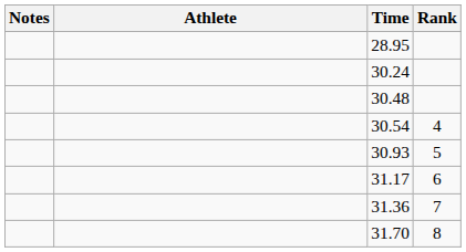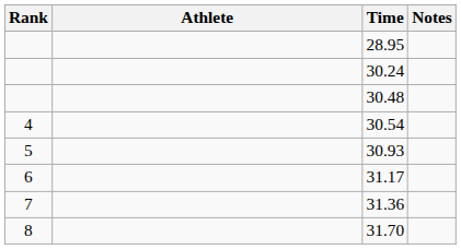 <table class="wikitable" style="text-align:center">
 <tr>
-<th>Notes</th>
+<th>Rank</th>
 <th Style="width:18em">Athlete</th>
 <th>Time</th>
-<th>Rank</th>
+<th>Notes</th>
 </tr>
 <tr>
 <td></td>
 <td style="text-align:left"></td>
 <td>28.95</td>
 <td></td>
 </tr>
 <tr>
 <td></td>
 <td style="text-align:left"></td>
 <td>30.24</td>
 <td></td>
 </tr>
 <tr>
 <td></td>
 <td style="text-align:left"></td>
 <td>30.48</td>
 <td></td>
 </tr>
 <tr>
-<td></td>
+<td>4</td>
 <td style="text-align:left"></td>
 <td>30.54</td>
-<td>4</td>
+<td></td>
 </tr>
 <tr>
-<td></td>
+<td>5</td>
 <td style="text-align:left"></td>
 <td>30.93</td>
-<td>5</td>
+<td></td>
 </tr>
 <tr>
-<td></td>
+<td>6</td>
 <td style="text-align:left"></td>
 <td>31.17</td>
-<td>6</td>
+<td></td>
 </tr>
 <tr>
-<td></td>
+<td>7</td>
 <td style="text-align:left"></td>
 <td>31.36</td>
-<td>7</td>
+<td></td>
 </tr>
 <tr>
-<td></td>
+<td>8</td>
 <td style="text-align:left"></td>
 <td>31.70</td>
-<td>8</td>
+<td></td>
 </tr>
 </table>
